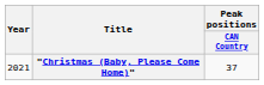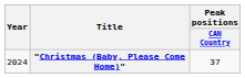 <table class="wikitable plainrowheaders" style="text-align:center;">
 <tr>
 <th scope="col" rowspan="2">Year</th>
 <th scope="col" rowspan="2" style="width:18em;">Title</th>
 <th scope="col">Peak positions</th>
 </tr>
 <tr style="font-size:smaller;">
 <th scope="col" width="4em;"><a href='#'>CAN Country</a><br></th>
 </tr>
 <tr>
-<td>2021</td>
+<td>2024</td>
 <th scope="row">"<a href='#'>Christmas (Baby, Please Come Home)</a>"</th>
 <td>37</td>
 </tr>
 </table>
